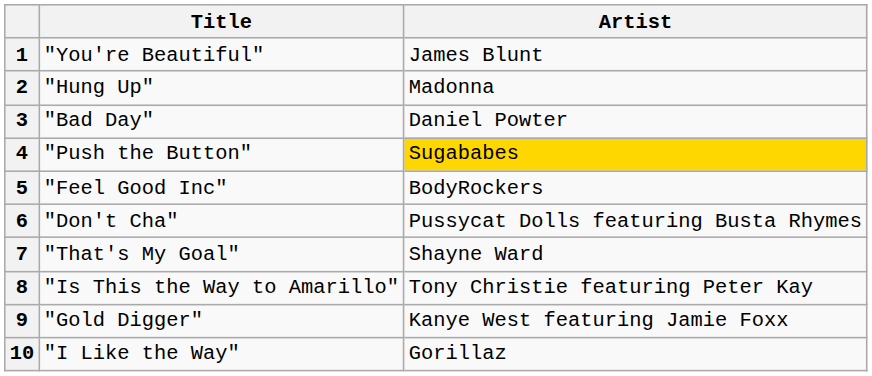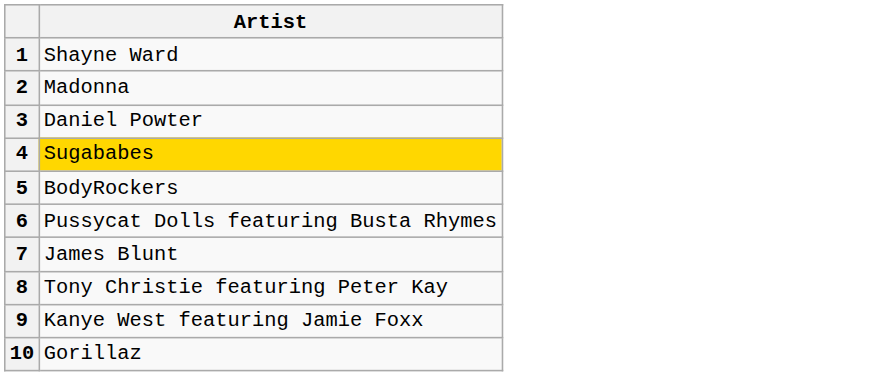 <table class="wikitable plainrowheaders">
 <tr>
 <th scope=col></th>
-<th scope=col>Title</th>
 <th scope=col>Artist</th>
 </tr>
 <tr>
 <th scope=row style="text-align:center;">1</th>
-<td>"You're Beautiful"</td>
-<td>James Blunt</td>
+<td>Shayne Ward</td>
 </tr>
 <tr>
 <th scope=row style="text-align:center;">2</th>
-<td>"Hung Up"</td>
 <td>Madonna</td>
 </tr>
 <tr>
 <th scope=row style="text-align:center;">3</th>
-<td>"Bad Day"</td>
 <td>Daniel Powter</td>
 </tr>
 <tr>
 <th scope=row style="text-align:center;">4</th>
-<td>"Push the Button"</td>
 <td style="background: gold;">Sugababes</td>
 </tr>
 <tr>
 <th scope=row style="text-align:center;">5</th>
-<td>"Feel Good Inc"</td>
 <td>BodyRockers</td>
 </tr>
 <tr>
 <th scope=row style="text-align:center;">6</th>
-<td>"Don't Cha"</td>
 <td>Pussycat Dolls featuring Busta Rhymes</td>
 </tr>
 <tr>
 <th scope=row style="text-align:center;">7</th>
-<td>"That's My Goal"</td>
-<td>Shayne Ward</td>
+<td>James Blunt</td>
 </tr>
 <tr>
 <th scope=row style="text-align:center;">8</th>
-<td>"Is This the Way to Amarillo"</td>
 <td>Tony Christie featuring Peter Kay</td>
 </tr>
 <tr>
 <th scope=row style="text-align:center;">9</th>
-<td>"Gold Digger"</td>
 <td>Kanye West featuring Jamie Foxx</td>
 </tr>
 <tr>
 <th scope=row style="text-align:center;">10</th>
-<td>"I Like the Way"</td>
 <td>Gorillaz</td>
 </tr>
 </table>
